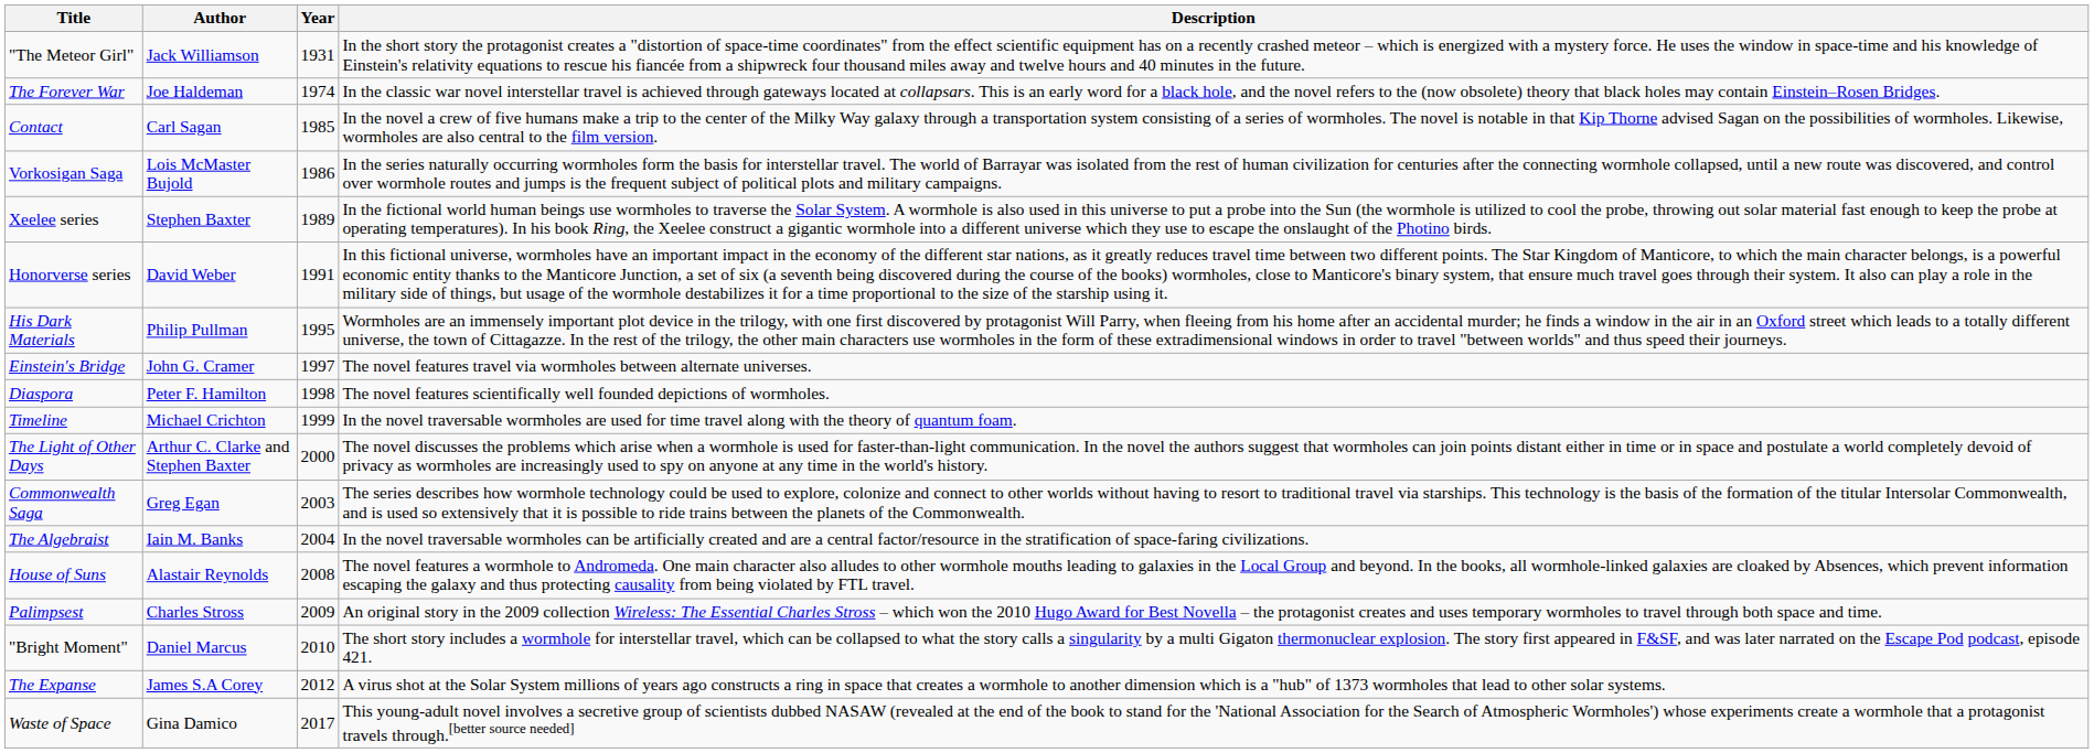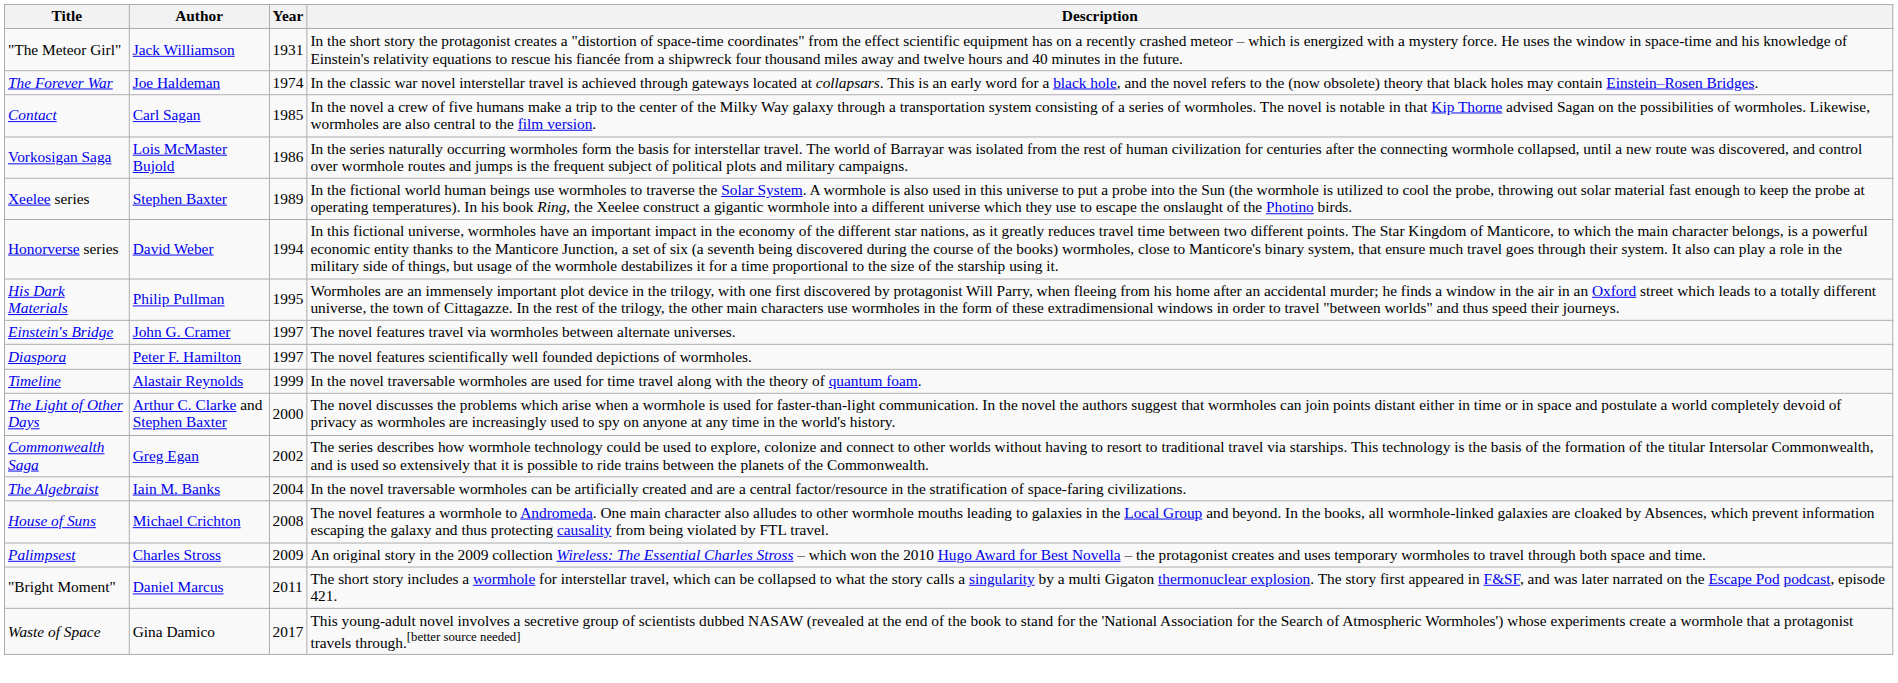 <table class="wikitable sortable">
 <tr>
 <th>Title</th>
 <th>Author</th>
 <th>Year</th>
 <th class="unsortable">Description</th>
 </tr>
 <tr>
 <td>"The Meteor Girl"</td>
 <td><a href='#'>Jack Williamson</a></td>
 <td>1931</td>
 <td>In the short story the protagonist creates a "distortion of space-time coordinates" from the effect scientific equipment has on a recently crashed meteor – which is energized with a mystery force. He uses the window in space-time and his knowledge of Einstein's relativity equations to rescue his fiancée from a shipwreck four thousand miles away and twelve hours and 40 minutes in the future.</td>
 </tr>
 <tr>
 <td><em><a href='#'>The Forever War</a></em></td>
 <td><a href='#'>Joe Haldeman</a></td>
 <td>1974</td>
 <td>In the classic war novel interstellar travel is achieved through gateways located at <em>collapsars</em>. This is an early word for a <a href='#'>black hole</a>, and the novel refers to the (now obsolete) theory that black holes may contain <a href='#'>Einstein–Rosen Bridges</a>.</td>
 </tr>
 <tr>
 <td><a href='#'><em>Contact</em></a></td>
 <td><a href='#'>Carl Sagan</a></td>
 <td>1985</td>
 <td>In the novel a crew of five humans make a trip to the center of the Milky Way galaxy through a transportation system consisting of a series of wormholes. The novel is notable in that <a href='#'>Kip Thorne</a> advised Sagan on the possibilities of wormholes. Likewise, wormholes are also central to the <a href='#'>film version</a>.</td>
 </tr>
 <tr>
 <td><a href='#'>Vorkosigan Saga</a></td>
 <td><a href='#'>Lois McMaster Bujold</a></td>
 <td>1986</td>
 <td>In the series naturally occurring wormholes form the basis for interstellar travel. The world of Barrayar was isolated from the rest of human civilization for centuries after the connecting wormhole collapsed, until a new route was discovered, and control over wormhole routes and jumps is the frequent subject of political plots and military campaigns.</td>
 </tr>
 <tr>
 <td><a href='#'>Xeelee</a> series</td>
 <td><a href='#'>Stephen Baxter</a></td>
 <td>1989</td>
 <td>In the fictional world human beings use wormholes to traverse the <a href='#'>Solar System</a>. A wormhole is also used in this universe to put a probe into the Sun (the wormhole is utilized to cool the probe, throwing out solar material fast enough to keep the probe at operating temperatures). In his book <em>Ring</em>, the Xeelee construct a gigantic wormhole into a different universe which they use to escape the onslaught of the <a href='#'>Photino</a> birds.</td>
 </tr>
 <tr>
 <td><a href='#'>Honorverse</a> series</td>
 <td><a href='#'>David Weber</a></td>
-<td>1991</td>
+<td>1994</td>
 <td>In this fictional universe, wormholes have an important impact in the economy of the different star nations, as it greatly reduces travel time between two different points. The Star Kingdom of Manticore, to which the main character belongs, is a powerful economic entity thanks to the Manticore Junction, a set of six (a seventh being discovered during the course of the books) wormholes, close to Manticore's binary system, that ensure much travel goes through their system. It also can play a role in the military side of things, but usage of the wormhole destabilizes it for a time proportional to the size of the starship using it.</td>
 </tr>
 <tr>
 <td><em><a href='#'>His Dark Materials</a></em></td>
 <td><a href='#'>Philip Pullman</a></td>
 <td>1995</td>
 <td>Wormholes are an immensely important plot device in the trilogy, with one first discovered by protagonist Will Parry, when fleeing from his home after an accidental murder; he finds a window in the air in an <a href='#'>Oxford</a> street which leads to a totally different universe, the town of Cittagazze. In the rest of the trilogy, the other main characters use wormholes in the form of these extradimensional windows in order to travel "between worlds" and thus speed their journeys.</td>
 </tr>
 <tr>
 <td><em><a href='#'>Einstein's Bridge</a></em></td>
 <td><a href='#'>John G. Cramer</a></td>
 <td>1997</td>
 <td>The novel features travel via wormholes between alternate universes.</td>
 </tr>
 <tr>
 <td><em><a href='#'>Diaspora</a></em></td>
 <td><a href='#'>Peter F. Hamilton</a></td>
-<td>1998</td>
+<td>1997</td>
 <td>The novel features scientifically well founded depictions of wormholes.</td>
 </tr>
 <tr>
 <td><em><a href='#'>Timeline</a></em></td>
-<td><a href='#'>Michael Crichton</a></td>
+<td><a href='#'>Alastair Reynolds</a></td>
 <td>1999</td>
 <td>In the novel traversable wormholes are used for time travel along with the theory of <a href='#'>quantum foam</a>.</td>
 </tr>
 <tr>
 <td><em><a href='#'>The Light of Other Days</a></em></td>
 <td><a href='#'>Arthur C. Clarke</a> and <a href='#'>Stephen Baxter</a></td>
 <td>2000</td>
 <td>The novel discusses the problems which arise when a wormhole is used for faster-than-light communication. In the novel the authors suggest that wormholes can join points distant either in time or in space and postulate a world completely devoid of privacy as wormholes are increasingly used to spy on anyone at any time in the world's history.</td>
 </tr>
 <tr>
 <td><em><a href='#'>Commonwealth Saga</a></em></td>
 <td><a href='#'>Greg Egan</a></td>
-<td>2003</td>
+<td>2002</td>
 <td>The series describes how wormhole technology could be used to explore, colonize and connect to other worlds without having to resort to traditional travel via starships. This technology is the basis of the formation of the titular Intersolar Commonwealth, and is used so extensively that it is possible to ride trains between the planets of the Commonwealth.</td>
 </tr>
 <tr>
 <td><em><a href='#'>The Algebraist</a></em></td>
 <td><a href='#'>Iain M. Banks</a></td>
 <td>2004</td>
 <td>In the novel traversable wormholes can be artificially created and are a central factor/resource in the stratification of space-faring civilizations.</td>
 </tr>
 <tr>
 <td><em><a href='#'>House of Suns</a></em></td>
-<td><a href='#'>Alastair Reynolds</a></td>
+<td><a href='#'>Michael Crichton</a></td>
 <td>2008</td>
 <td>The novel features a wormhole to <a href='#'>Andromeda</a>. One main character also alludes to other wormhole mouths leading to galaxies in the <a href='#'>Local Group</a> and beyond. In the books, all wormhole-linked galaxies are cloaked by Absences, which prevent information escaping the galaxy and thus protecting <a href='#'>causality</a> from being violated by FTL travel.</td>
 </tr>
 <tr>
 <td><em><a href='#'>Palimpsest</a></em></td>
 <td><a href='#'>Charles Stross</a></td>
 <td>2009</td>
 <td>An original story in the 2009 collection <em><a href='#'>Wireless: The Essential Charles Stross</a></em> – which won the 2010 <a href='#'>Hugo Award for Best Novella</a> – the protagonist creates and uses temporary wormholes to travel through both space and time.</td>
 </tr>
 <tr>
 <td>"Bright Moment"</td>
 <td><a href='#'>Daniel Marcus</a></td>
-<td>2010</td>
+<td>2011</td>
 <td>The short story includes a <a href='#'>wormhole</a> for interstellar travel, which can be collapsed to what the story calls a <a href='#'>singularity</a> by a multi Gigaton <a href='#'>thermonuclear explosion</a>. The story first appeared in <a href='#'>F&SF</a>, and was later narrated on the <a href='#'>Escape Pod</a> <a href='#'>podcast</a>, episode 421.</td>
-</tr>
-<tr>
-<td><em><a href='#'>The Expanse</a></em></td>
-<td><a href='#'>James S.A Corey</a></td>
-<td>2012</td>
-<td>A virus shot at the Solar System millions of years ago constructs a ring in space that creates a wormhole to another dimension which is a "hub" of 1373 wormholes that lead to other solar systems.</td>
 </tr>
 <tr>
 <td><em>Waste of Space</em></td>
 <td>Gina Damico</td>
 <td>2017</td>
 <td>This young-adult novel involves a secretive group of scientists dubbed NASAW (revealed at the end of the book to stand for the 'National Association for the Search of Atmospheric Wormholes') whose experiments create a wormhole that a protagonist travels through.<sup>[better source needed]</sup></td>
 </tr>
 </table>
